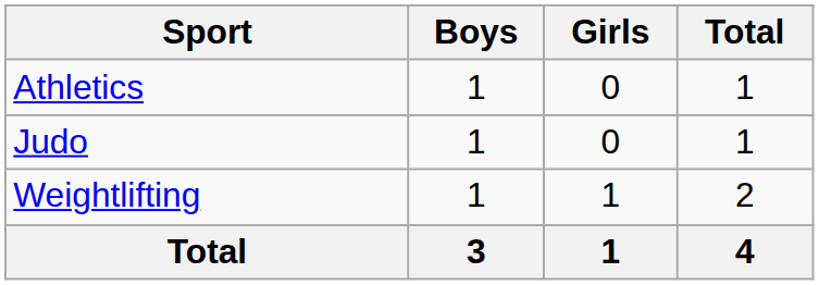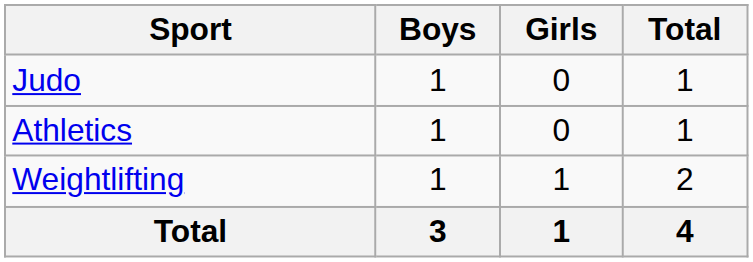 <table class="wikitable sortable" style="text-align:center;">
 <tr>
 <th width=180>Sport</th>
 <th width=55>Boys</th>
 <th width=55>Girls</th>
 <th width=55>Total</th>
 </tr>
 <tr>
-<td align=left><a href='#'>Athletics</a></td>
+<td align=left><a href='#'>Judo</a></td>
 <td>1</td>
 <td>0</td>
 <td>1</td>
 </tr>
 <tr>
-<td align=left><a href='#'>Judo</a></td>
+<td align=left><a href='#'>Athletics</a></td>
 <td>1</td>
 <td>0</td>
 <td>1</td>
 </tr>
 <tr>
 <td align=left><a href='#'>Weightlifting</a></td>
 <td>1</td>
 <td>1</td>
 <td>2</td>
 </tr>
 <tr class="sortbottom">
 <th>Total</th>
 <th>3</th>
 <th>1</th>
 <th>4</th>
 </tr>
 </table>
